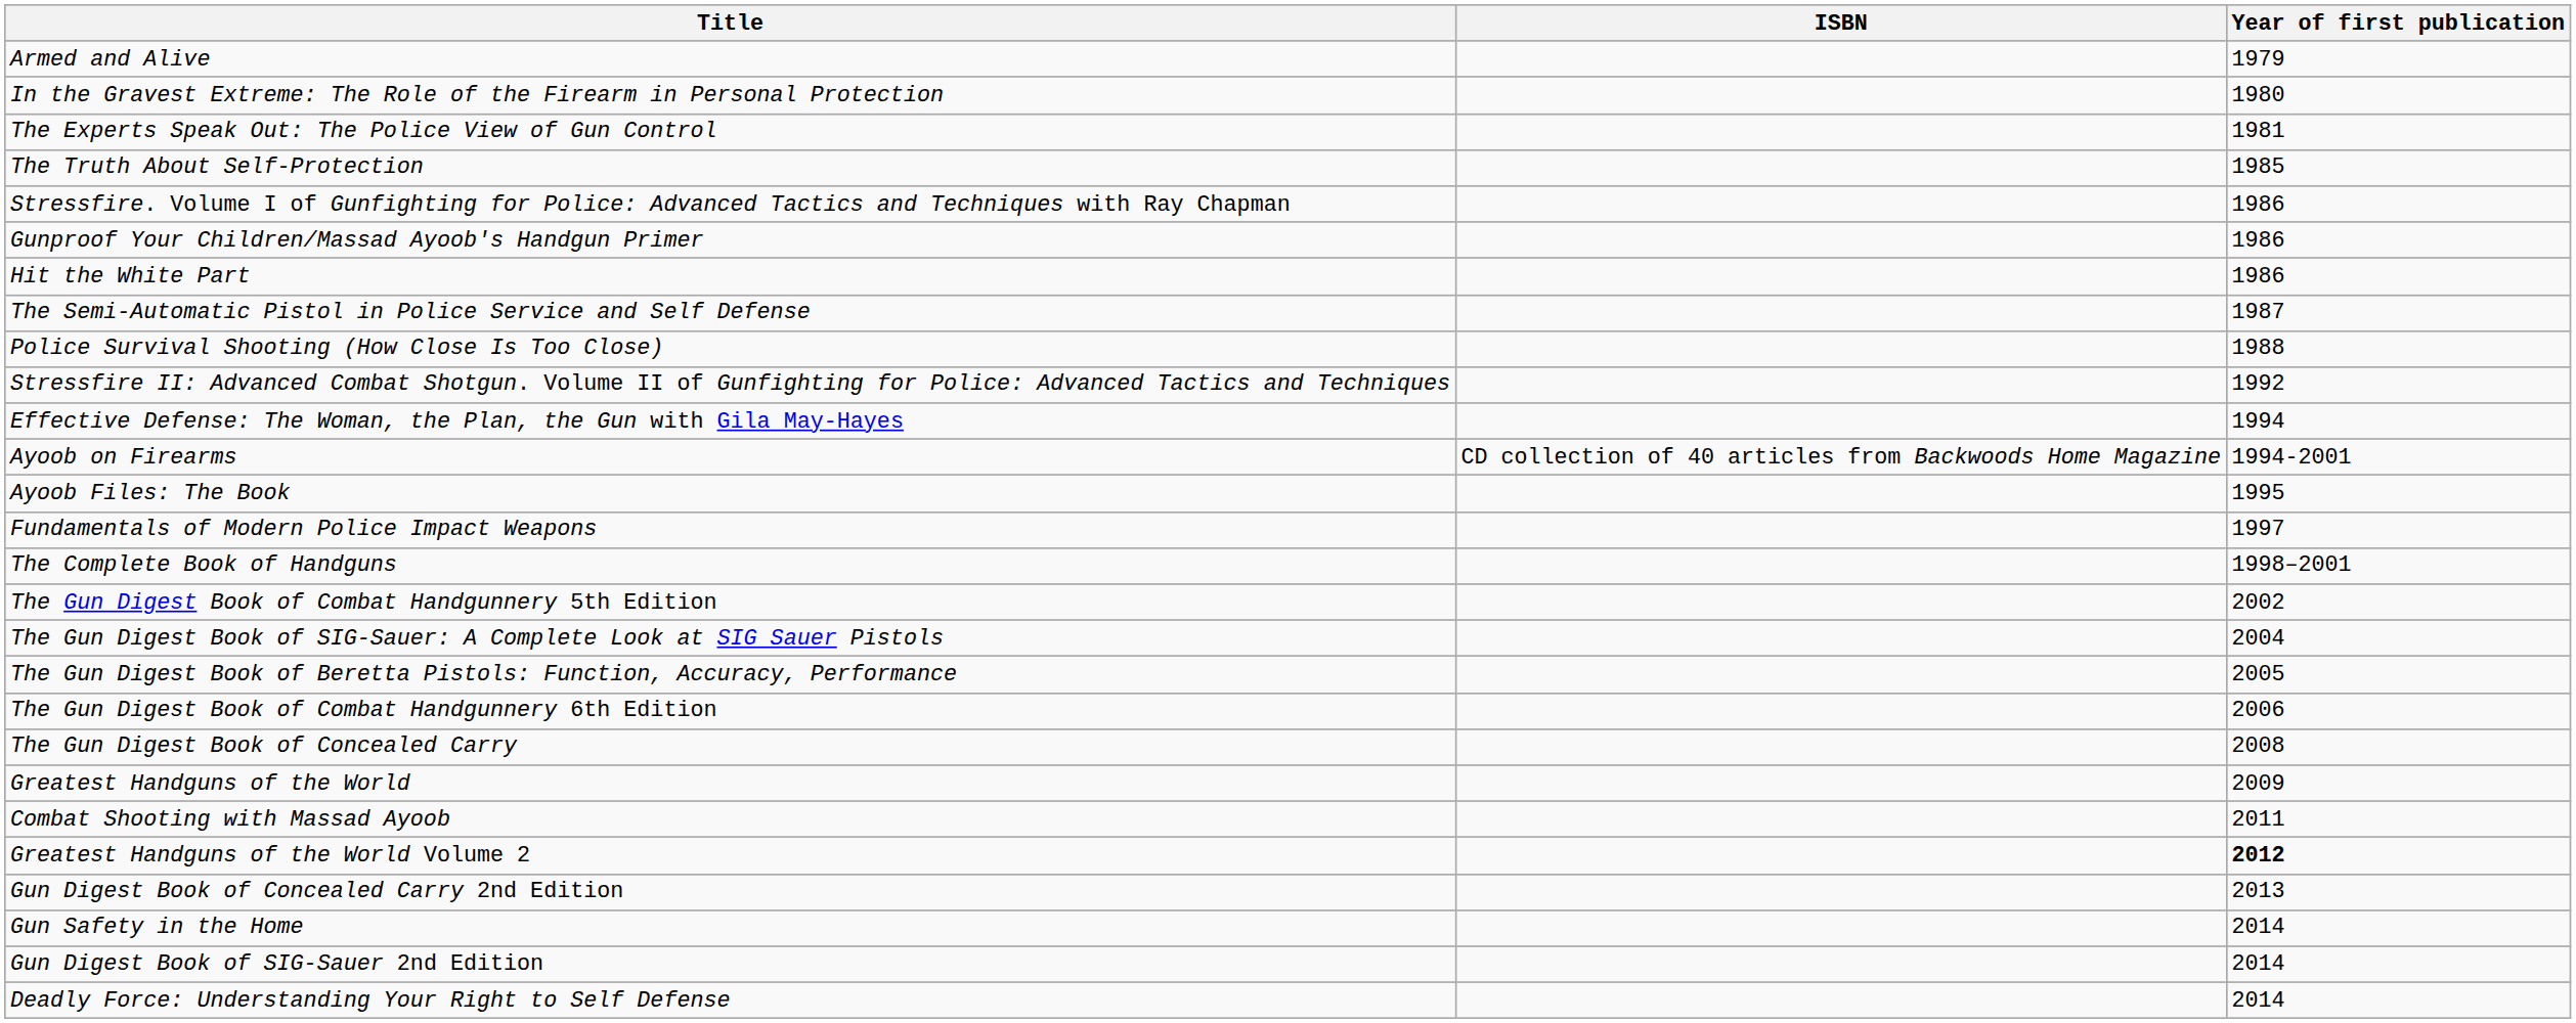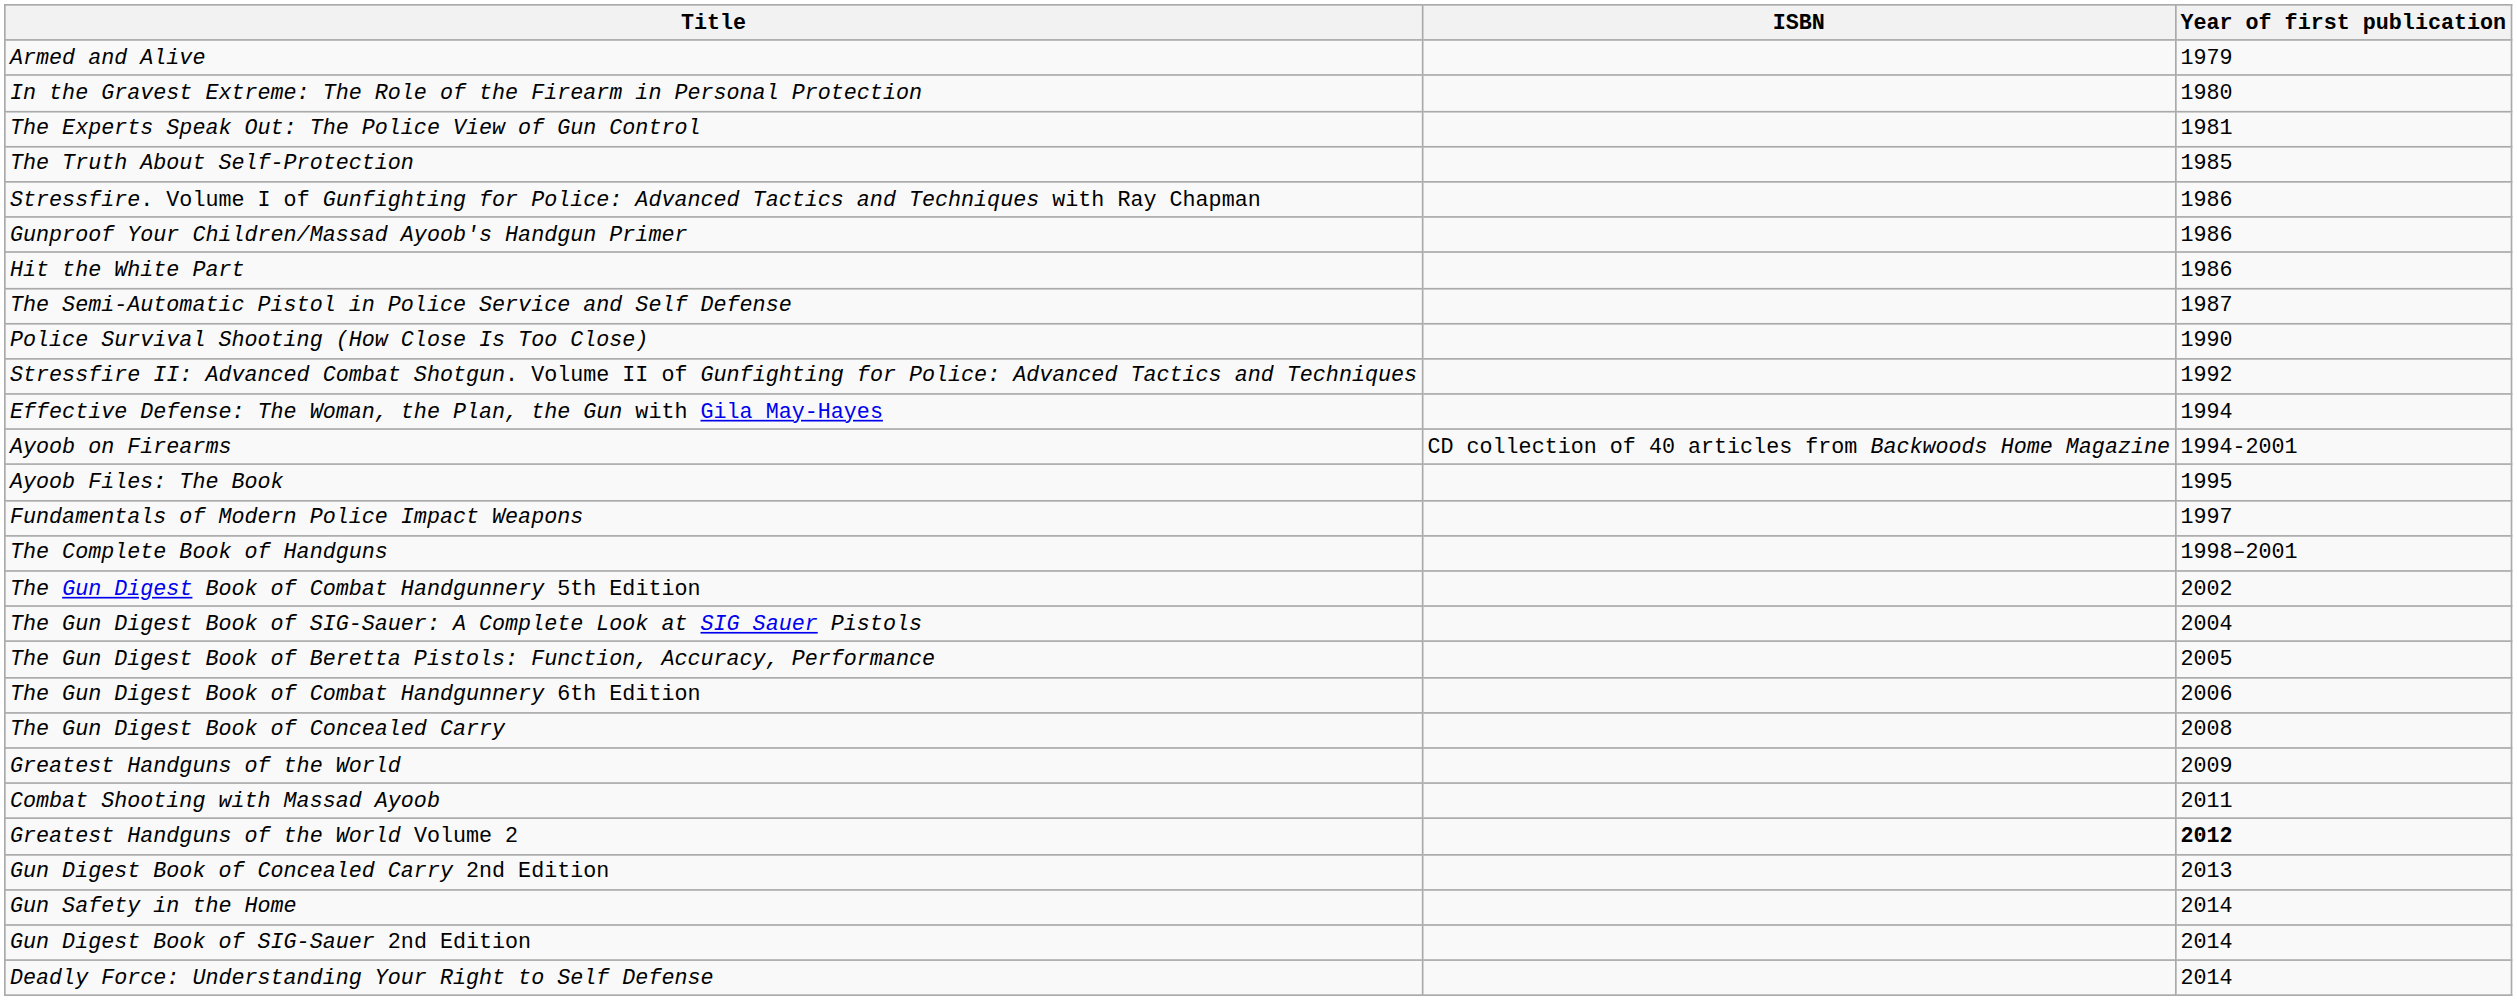 <table class="wikitable sortable" border="1">
 <tr>
 <th>Title</th>
 <th>ISBN</th>
 <th>Year of first publication</th>
 </tr>
 <tr>
 <td><em>Armed and Alive</em></td>
 <td> </td>
 <td>1979</td>
 </tr>
 <tr>
 <td><em>In the Gravest Extreme: The Role of the Firearm in Personal Protection</em></td>
 <td></td>
 <td>1980</td>
 </tr>
 <tr>
 <td><em>The Experts Speak Out: The Police View of Gun Control</em></td>
 <td> </td>
 <td>1981</td>
 </tr>
 <tr>
 <td><em>The Truth About Self-Protection</em></td>
 <td></td>
 <td>1985</td>
 </tr>
 <tr>
 <td><em>Stressfire</em>. Volume I of <em>Gunfighting for Police: Advanced Tactics and Techniques</em> with Ray Chapman</td>
 <td></td>
 <td>1986</td>
 </tr>
 <tr>
 <td><em>Gunproof Your Children/Massad Ayoob's Handgun Primer</em></td>
 <td></td>
 <td>1986</td>
 </tr>
 <tr>
 <td><em>Hit the White Part</em></td>
 <td></td>
 <td>1986</td>
 </tr>
 <tr>
 <td><em>The Semi-Automatic Pistol in Police Service and Self Defense</em></td>
 <td></td>
 <td>1987</td>
 </tr>
 <tr>
 <td><em>Police Survival Shooting (How Close Is Too Close)</em></td>
 <td> </td>
-<td>1988</td>
+<td>1990</td>
 </tr>
 <tr>
 <td><em>Stressfire II: Advanced Combat Shotgun</em>. Volume II of <em>Gunfighting for Police: Advanced Tactics and Techniques</em></td>
 <td></td>
 <td>1992</td>
 </tr>
 <tr>
 <td><em>Effective Defense: The Woman, the Plan, the Gun</em> with <a href='#'>Gila May-Hayes</a></td>
 <td></td>
 <td>1994</td>
 </tr>
 <tr>
 <td><em>Ayoob on Firearms</em></td>
 <td>CD collection of 40 articles from <em>Backwoods Home Magazine</em></td>
 <td>1994-2001</td>
 </tr>
 <tr>
 <td><em>Ayoob Files: The Book</em></td>
 <td></td>
 <td>1995</td>
 </tr>
 <tr>
 <td><em>Fundamentals of Modern Police Impact Weapons</em></td>
 <td></td>
 <td>1997</td>
 </tr>
 <tr>
 <td><em>The Complete Book of Handguns</em></td>
 <td> </td>
 <td>1998–2001</td>
 </tr>
 <tr>
 <td><em>The <a href='#'>Gun Digest</a> Book of Combat Handgunnery</em> 5th Edition</td>
 <td></td>
 <td>2002</td>
 </tr>
 <tr>
 <td><em>The Gun Digest Book of SIG-Sauer: A Complete Look at <a href='#'>SIG Sauer</a> Pistols</em></td>
 <td></td>
 <td>2004</td>
 </tr>
 <tr>
 <td><em>The Gun Digest Book of Beretta Pistols: Function, Accuracy, Performance</em></td>
 <td></td>
 <td>2005</td>
 </tr>
 <tr>
 <td><em>The Gun Digest Book of Combat Handgunnery</em> 6th Edition</td>
 <td></td>
 <td>2006</td>
 </tr>
 <tr>
 <td><em>The Gun Digest Book of Concealed Carry</em></td>
 <td></td>
 <td>2008</td>
 </tr>
 <tr>
 <td><em>Greatest Handguns of the World</em></td>
 <td></td>
 <td>2009</td>
 </tr>
 <tr>
 <td><em>Combat Shooting with Massad Ayoob</em></td>
 <td></td>
 <td>2011</td>
 </tr>
 <tr>
 <td><em>Greatest Handguns of the World</em> Volume 2</td>
 <td></td>
 <td><strong>2012</strong></td>
 </tr>
 <tr>
 <td><em>Gun Digest Book of Concealed Carry</em> 2nd Edition</td>
 <td></td>
 <td>2013</td>
 </tr>
 <tr>
 <td><em>Gun Safety in the Home</em></td>
 <td></td>
 <td>2014</td>
 </tr>
 <tr>
 <td><em>Gun Digest Book of SIG-Sauer</em> 2nd Edition</td>
 <td></td>
 <td>2014</td>
 </tr>
 <tr>
 <td><em>Deadly Force: Understanding Your Right to Self Defense</em></td>
 <td></td>
 <td>2014</td>
 </tr>
 </table>
